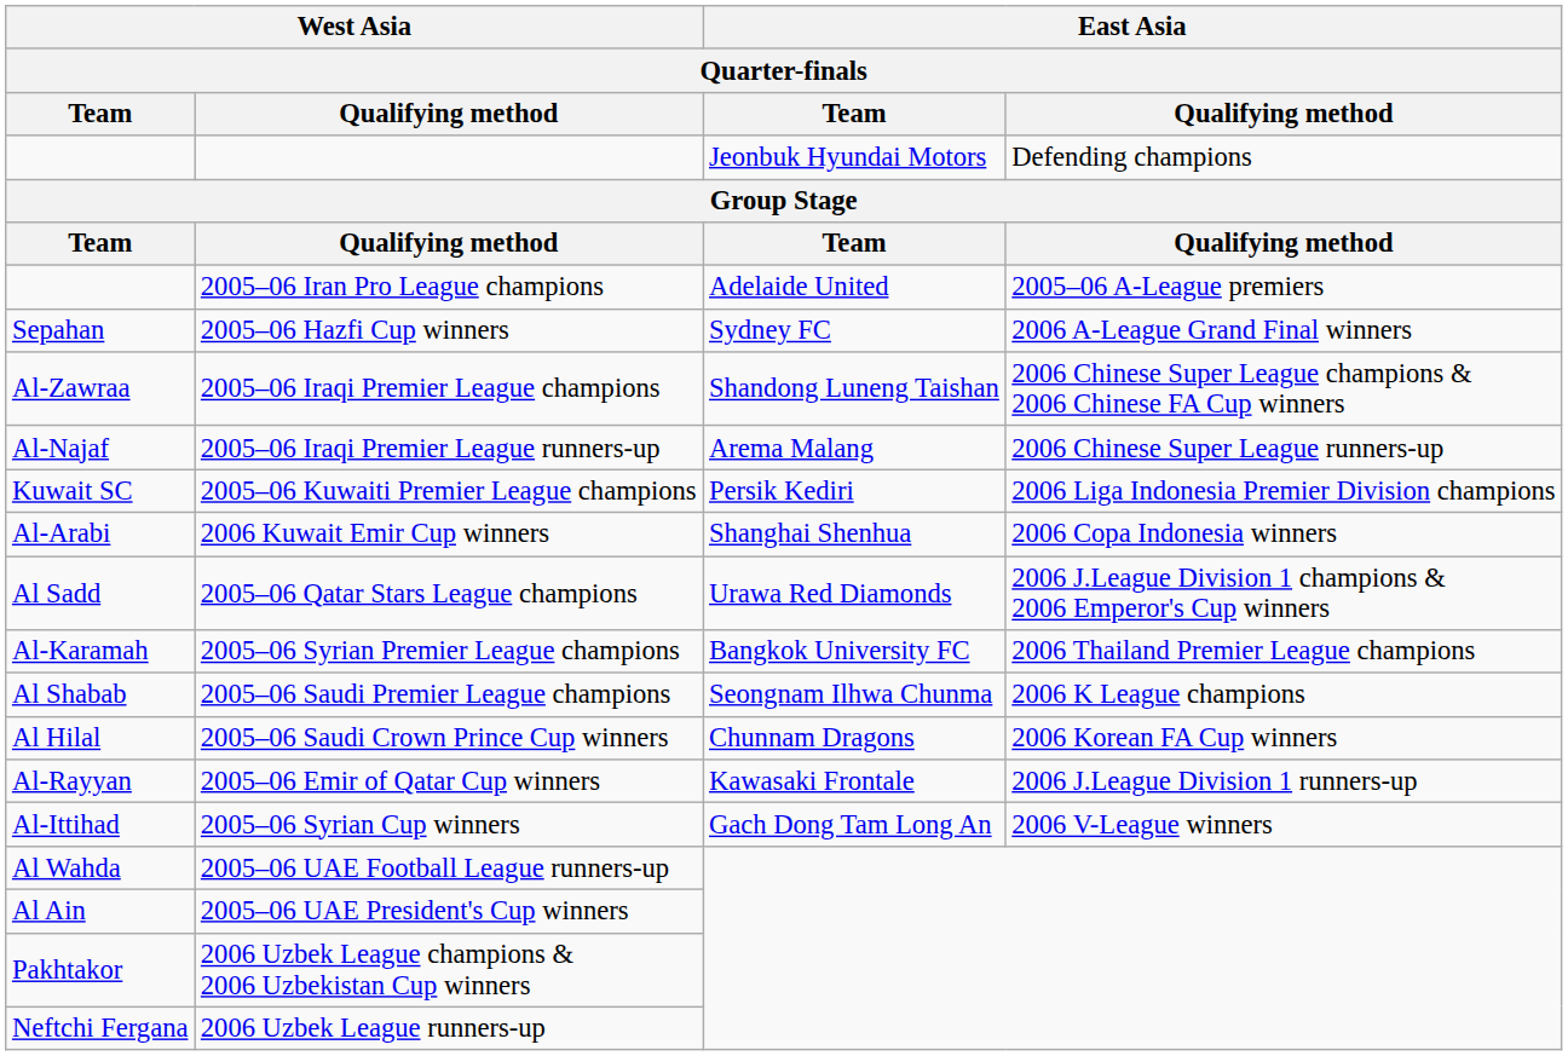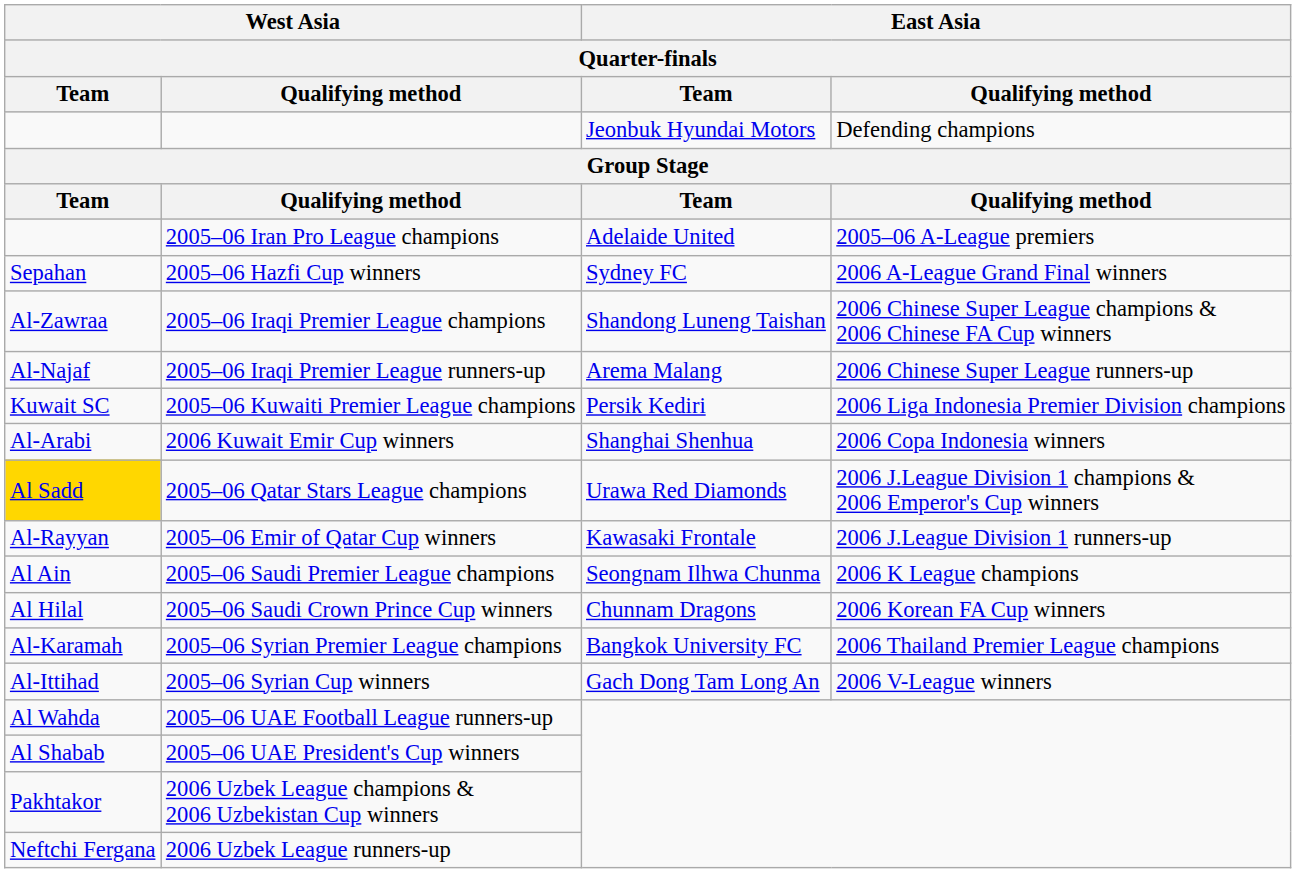 <table class="wikitable" align="center">
 <tr>
 <th colspan="2">West Asia</th>
 <th colspan="2">East Asia</th>
 </tr>
 <tr>
 <th colspan="4">Quarter-finals</th>
 </tr>
 <tr>
 <th>Team</th>
 <th>Qualifying method</th>
 <th>Team</th>
 <th>Qualifying method</th>
 </tr>
 <tr>
 <td></td>
 <td></td>
 <td> <a href='#'>Jeonbuk Hyundai Motors</a></td>
 <td>Defending champions</td>
 </tr>
 <tr>
 <th colspan="4">Group Stage</th>
 </tr>
 <tr>
 <th>Team</th>
 <th>Qualifying method</th>
 <th>Team</th>
 <th>Qualifying method</th>
 </tr>
 <tr>
 <td> </td>
 <td><a href='#'>2005–06 Iran Pro League</a> champions</td>
 <td> <a href='#'>Adelaide United</a></td>
 <td><a href='#'>2005–06 A-League</a> premiers</td>
 </tr>
 <tr>
 <td> <a href='#'>Sepahan</a></td>
 <td><a href='#'>2005–06 Hazfi Cup</a> winners</td>
 <td> <a href='#'>Sydney FC</a></td>
 <td><a href='#'>2006 A-League Grand Final</a> winners</td>
 </tr>
 <tr>
 <td> <a href='#'>Al-Zawraa</a></td>
 <td><a href='#'>2005–06 Iraqi Premier League</a> champions</td>
 <td> <a href='#'>Shandong Luneng Taishan</a></td>
 <td><a href='#'>2006 Chinese Super League</a> champions &<br><a href='#'>2006 Chinese FA Cup</a> winners</td>
 </tr>
 <tr>
 <td> <a href='#'>Al-Najaf</a></td>
 <td><a href='#'>2005–06 Iraqi Premier League</a> runners-up</td>
 <td> <a href='#'>Arema Malang</a></td>
 <td><a href='#'>2006 Chinese Super League</a> runners-up</td>
 </tr>
 <tr>
 <td> <a href='#'>Kuwait SC</a></td>
 <td><a href='#'>2005–06 Kuwaiti Premier League</a> champions</td>
 <td> <a href='#'>Persik Kediri</a></td>
 <td><a href='#'>2006 Liga Indonesia Premier Division</a> champions</td>
 </tr>
 <tr>
 <td> <a href='#'>Al-Arabi</a></td>
 <td><a href='#'>2006 Kuwait Emir Cup</a> winners</td>
 <td> <a href='#'>Shanghai Shenhua</a></td>
 <td><a href='#'>2006 Copa Indonesia</a> winners</td>
 </tr>
 <tr>
-<td> <a href='#'>Al Sadd</a></td>
+<td style="background: gold;"> <a href='#'>Al Sadd</a></td>
 <td><a href='#'>2005–06 Qatar Stars League</a> champions</td>
 <td> <a href='#'>Urawa Red Diamonds</a></td>
 <td><a href='#'>2006 J.League Division 1</a> champions &<br><a href='#'>2006 Emperor's Cup</a> winners</td>
 </tr>
 <tr>
-<td> <a href='#'>Al-Karamah</a></td>
-<td><a href='#'>2005–06 Syrian Premier League</a> champions</td>
-<td> <a href='#'>Bangkok University FC</a></td>
-<td><a href='#'>2006 Thailand Premier League</a> champions</td>
+<td> <a href='#'>Al-Rayyan</a></td>
+<td><a href='#'>2005–06 Emir of Qatar Cup</a> winners</td>
+<td> <a href='#'>Kawasaki Frontale</a></td>
+<td><a href='#'>2006 J.League Division 1</a> runners-up</td>
 </tr>
 <tr>
-<td> <a href='#'>Al Shabab</a></td>
+<td> <a href='#'>Al Ain</a></td>
 <td><a href='#'>2005–06 Saudi Premier League</a> champions</td>
 <td> <a href='#'>Seongnam Ilhwa Chunma</a></td>
 <td><a href='#'>2006 K League</a> champions</td>
 </tr>
 <tr>
 <td> <a href='#'>Al Hilal</a></td>
 <td><a href='#'>2005–06 Saudi Crown Prince Cup</a> winners</td>
 <td> <a href='#'>Chunnam Dragons</a></td>
 <td><a href='#'>2006 Korean FA Cup</a> winners</td>
 </tr>
 <tr>
-<td> <a href='#'>Al-Rayyan</a></td>
-<td><a href='#'>2005–06 Emir of Qatar Cup</a> winners</td>
-<td> <a href='#'>Kawasaki Frontale</a></td>
-<td><a href='#'>2006 J.League Division 1</a> runners-up</td>
+<td> <a href='#'>Al-Karamah</a></td>
+<td><a href='#'>2005–06 Syrian Premier League</a> champions</td>
+<td> <a href='#'>Bangkok University FC</a></td>
+<td><a href='#'>2006 Thailand Premier League</a> champions</td>
 </tr>
 <tr>
 <td> <a href='#'>Al-Ittihad</a></td>
 <td><a href='#'>2005–06 Syrian Cup</a> winners</td>
 <td> <a href='#'>Gach Dong Tam Long An</a></td>
 <td><a href='#'>2006 V-League</a> winners</td>
 </tr>
 <tr>
 <td> <a href='#'>Al Wahda</a></td>
 <td><a href='#'>2005–06 UAE Football League</a> runners-up</td>
 </tr>
 <tr>
-<td> <a href='#'>Al Ain</a></td>
+<td> <a href='#'>Al Shabab</a></td>
 <td><a href='#'>2005–06 UAE President's Cup</a> winners</td>
 </tr>
 <tr>
 <td> <a href='#'>Pakhtakor</a></td>
 <td><a href='#'>2006 Uzbek League</a> champions &<br><a href='#'>2006 Uzbekistan Cup</a> winners</td>
 </tr>
 <tr>
 <td> <a href='#'>Neftchi Fergana</a></td>
 <td><a href='#'>2006 Uzbek League</a> runners-up</td>
 </tr>
 </table>
